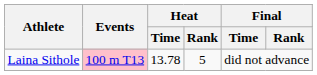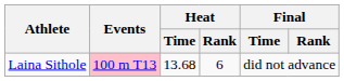 <table class=wikitable style="font-size:90%">
 <tr>
 <th rowspan="2">Athlete</th>
 <th rowspan="2">Events</th>
 <th colspan="2">Heat</th>
 <th colspan="2">Final</th>
 </tr>
 <tr>
 <th>Time</th>
 <th>Rank</th>
 <th>Time</th>
 <th>Rank</th>
 </tr>
 <tr align=center>
 <td align=left><a href='#'>Laina Sithole</a></td>
 <td align=left style="background: pink;"><a href='#'>100 m T13</a></td>
-<td>13.78</td>
-<td>5</td>
+<td>13.68</td>
+<td>6</td>
 <td colspan=2>did not advance</td>
 </tr>
 </table>
